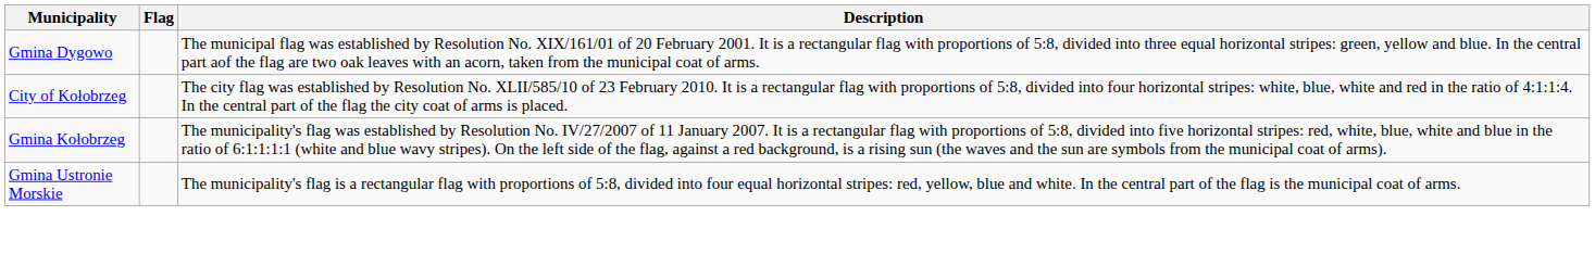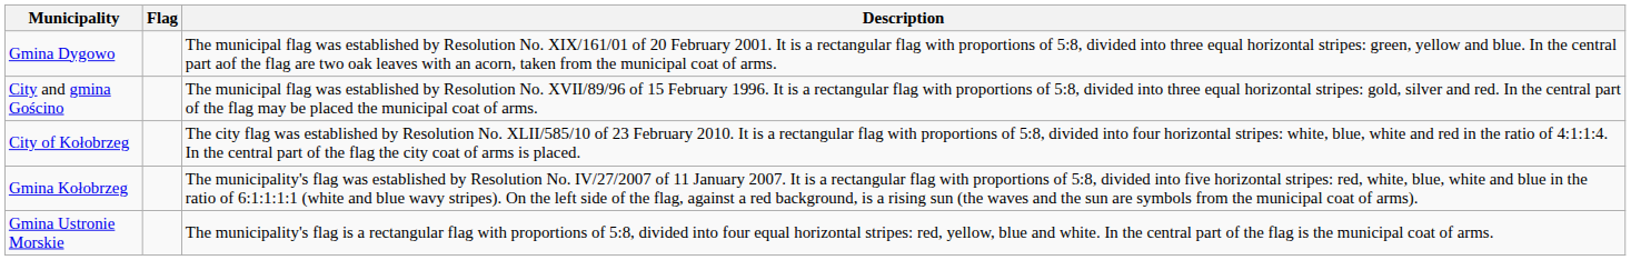 <table class="wikitable">
 <tr>
 <th>Municipality</th>
 <th>Flag</th>
 <th>Description</th>
 </tr>
 <tr>
 <td><a href='#'>Gmina Dygowo</a></td>
 <td></td>
 <td>The municipal flag was established by Resolution No. XIX/161/01 of 20 February 2001. It is a rectangular flag with proportions of 5:8, divided into three equal horizontal stripes: green, yellow and blue. In the central part aof the flag are two oak leaves with an acorn, taken from the municipal coat of arms.</td>
+</tr>
+<tr>
+<td><a href='#'>City</a> and <a href='#'>gmina Gościno</a></td>
+<td></td>
+<td>The municipal flag was established by Resolution No. XVII/89/96 of 15 February 1996. It is a rectangular flag with proportions of 5:8, divided into three equal horizontal stripes: gold, silver and red. In the central part of the flag may be placed the municipal coat of arms.</td>
 </tr>
 <tr>
 <td><a href='#'>City of Kołobrzeg</a></td>
 <td></td>
 <td>The city flag was established by Resolution No. XLII/585/10 of 23 February 2010. It is a rectangular flag with proportions of 5:8, divided into four horizontal stripes: white, blue, white and red in the ratio of 4:1:1:4. In the central part of the flag the city coat of arms is placed.</td>
 </tr>
 <tr>
 <td><a href='#'>Gmina Kołobrzeg</a></td>
 <td></td>
 <td>The municipality's flag was established by Resolution No. IV/27/2007 of 11 January 2007. It is a rectangular flag with proportions of 5:8, divided into five horizontal stripes: red, white, blue, white and blue in the ratio of 6:1:1:1:1 (white and blue wavy stripes). On the left side of the flag, against a red background, is a rising sun (the waves and the sun are symbols from the municipal coat of arms).</td>
 </tr>
 <tr>
 <td><a href='#'>Gmina Ustronie Morskie</a></td>
 <td></td>
 <td>The municipality's flag is a rectangular flag with proportions of 5:8, divided into four equal horizontal stripes: red, yellow, blue and white. In the central part of the flag is the municipal coat of arms.</td>
 </tr>
 </table>
